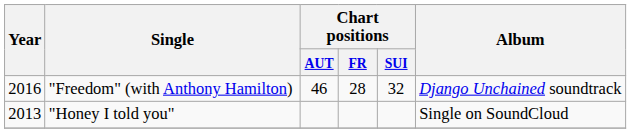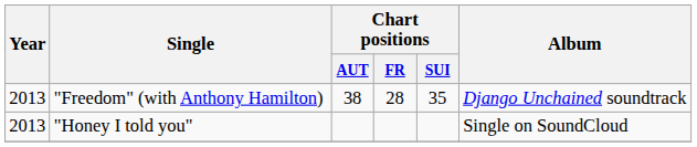 <table class="wikitable">
 <tr>
 <th align="center" rowspan="2">Year</th>
 <th align="center" rowspan="2" width="240">Single</th>
 <th align="center" colspan="3">Chart positions</th>
 <th align="center" rowspan="2">Album</th>
 </tr>
 <tr>
 <th width="30"><small><a href='#'>AUT</a><br></small></th>
 <th width="30"><small><a href='#'>FR</a><br></small></th>
 <th width="30"><small><a href='#'>SUI</a><br></small></th>
 </tr>
 <tr>
-<td align="center">2016</td>
+<td align="center">2013</td>
 <td align="left">"Freedom" (with <a href='#'>Anthony Hamilton</a>)</td>
-<td align="center">46</td>
+<td align="center">38</td>
 <td align="center">28</td>
-<td align="center">32</td>
+<td align="center">35</td>
 <td><em><a href='#'>Django Unchained</a></em> soundtrack</td>
 </tr>
 <tr>
 <td>2013</td>
 <td>"Honey I told you"</td>
 <td></td>
 <td></td>
 <td></td>
 <td>Single on SoundCloud</td>
 </tr>
 <tr>
 </tr>
 </table>
